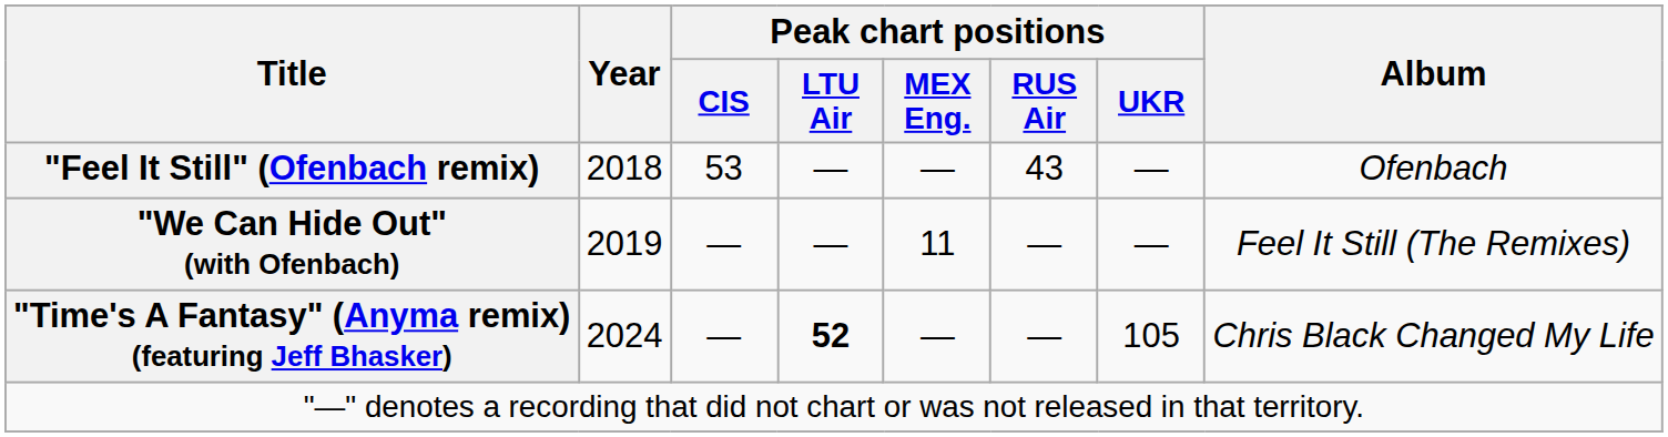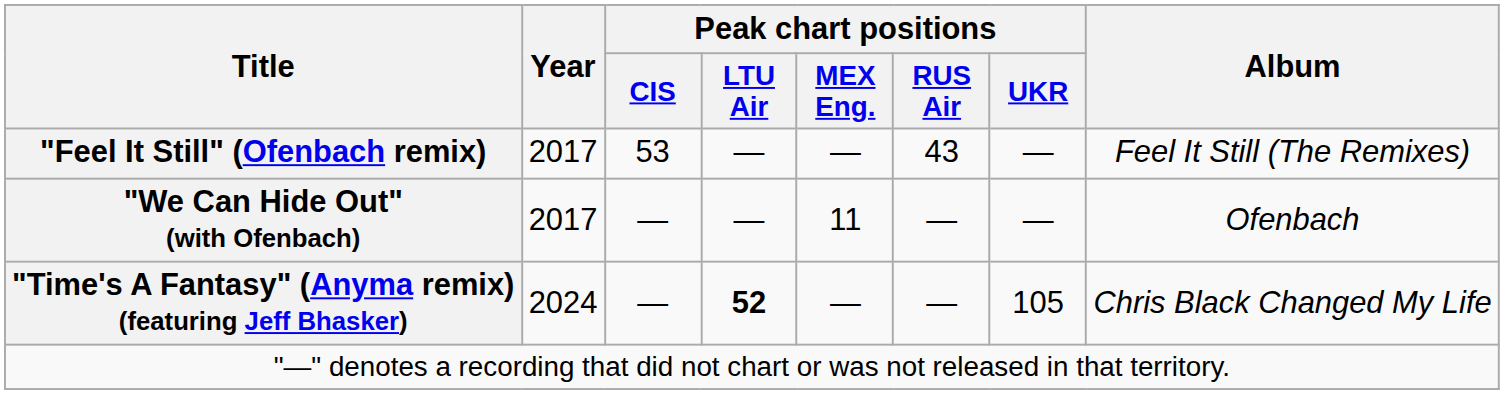 <table class="wikitable plainrowheaders" style="text-align:center;" border="1">
 <tr>
 <th scope="col" rowspan="2">Title</th>
 <th scope="col" rowspan="2">Year</th>
 <th scope="col" colspan="5">Peak chart positions</th>
 <th scope="col" rowspan="2">Album</th>
 </tr>
 <tr>
 <th scope="col" style="width:3em;font-size:90%;"><a href='#'>CIS</a><br></th>
 <th scope="col" style="width:3em;font-size:90%;"><a href='#'>LTU<br>Air</a><br></th>
 <th scope="col" style="width:3em;font-size:90%;"><a href='#'>MEX<br>Eng.</a><br></th>
 <th scope="col" style="width:3em;font-size:90%;"><a href='#'>RUS<br>Air</a><br></th>
 <th scope="col" style="width:3em;font-size:90%;"><a href='#'>UKR</a><br></th>
 </tr>
 <tr>
 <th scope="row">"Feel It Still" (<a href='#'>Ofenbach</a> remix)</th>
-<td>2018</td>
+<td>2017</td>
 <td>53</td>
 <td>—</td>
 <td>—</td>
 <td>43</td>
 <td>—</td>
-<td><em>Ofenbach</em></td>
+<td><em>Feel It Still (The Remixes)</em></td>
 </tr>
 <tr>
 <th scope="row">"We Can Hide Out"<br><small>(with Ofenbach)</small></th>
-<td>2019</td>
+<td>2017</td>
 <td>—</td>
 <td>—</td>
 <td>11</td>
 <td>—</td>
 <td>—</td>
-<td><em>Feel It Still (The Remixes)</em></td>
+<td><em>Ofenbach</em></td>
 </tr>
 <tr>
 <th scope="row">"Time's A Fantasy" (<a href='#'>Anyma</a> remix)<br><small>(featuring <a href='#'>Jeff Bhasker</a>)</small></th>
 <td>2024</td>
 <td>—</td>
 <td><strong>52</strong></td>
 <td>—</td>
 <td>—</td>
 <td>105</td>
 <td><em>Chris Black Changed My Life</em></td>
 </tr>
 <tr>
 <td colspan="15" style="font-size:90%">"—" denotes a recording that did not chart or was not released in that territory.</td>
 </tr>
 </table>
